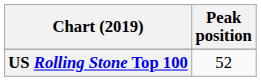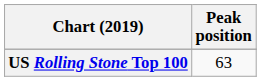 <table class="wikitable plainrowheaders sortable" style="text-align:center">
 <tr>
 <th scope="col">Chart (2019)</th>
 <th scope="col">Peak<br>position</th>
 </tr>
 <tr>
 </tr>
 <tr>
 </tr>
 <tr>
 <th scope="row">US <a href='#'><em>Rolling Stone</em> Top 100</a></th>
-<td>52</td>
+<td>63</td>
 </tr>
 </table>
